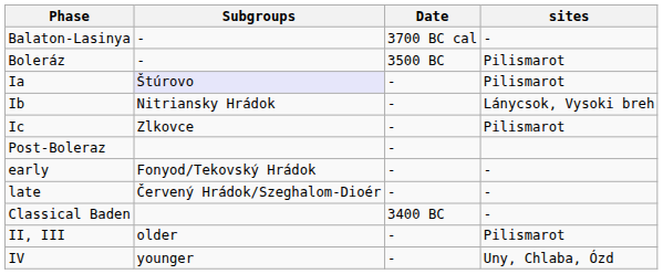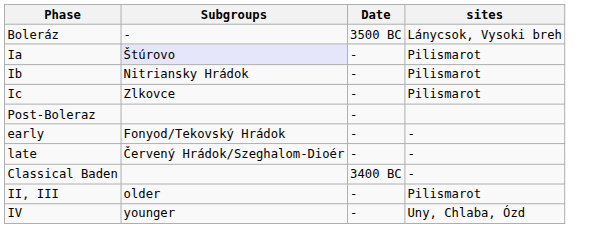 <table class="wikitable">
 <tr>
 <th>Phase</th>
 <th>Subgroups</th>
 <th>Date</th>
 <th>sites</th>
 </tr>
 <tr>
-<td>Balaton-Lasinya</td>
-<td>-</td>
-<td>3700 BC cal</td>
-<td>-</td>
-</tr>
-<tr>
 <td>Boleráz</td>
 <td>-</td>
 <td>3500 BC</td>
-<td>Pilismarot</td>
+<td>Lánycsok, Vysoki breh</td>
 </tr>
 <tr>
 <td>Ia</td>
 <td style="background: lavender;">Štúrovo</td>
 <td>-</td>
 <td>Pilismarot</td>
 </tr>
 <tr>
 <td>Ib</td>
 <td>Nitriansky Hrádok</td>
 <td>-</td>
-<td>Lánycsok, Vysoki breh</td>
+<td>Pilismarot</td>
 </tr>
 <tr>
 <td>Ic</td>
 <td>Zlkovce</td>
 <td>-</td>
 <td>Pilismarot</td>
 </tr>
 <tr>
 <td>Post-Boleraz</td>
 <td></td>
 <td>-</td>
 <td></td>
 </tr>
 <tr>
 <td>early</td>
 <td>Fonyod/Tekovský Hrádok</td>
 <td>-</td>
 <td>-</td>
 </tr>
 <tr>
 <td>late</td>
 <td>Červený Hrádok/Szeghalom-Dioér</td>
 <td>-</td>
 <td>-</td>
 </tr>
 <tr>
 <td>Classical Baden</td>
 <td></td>
 <td>3400 BC</td>
 <td>-</td>
 </tr>
 <tr>
 <td>II, III</td>
 <td>older</td>
 <td>-</td>
 <td>Pilismarot</td>
 </tr>
 <tr>
 <td>IV</td>
 <td>younger</td>
 <td>-</td>
 <td>Uny, Chlaba, Ózd</td>
 </tr>
 </table>
